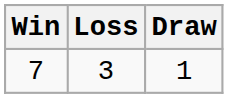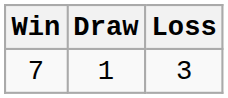 <table class="wikitable">
 <tr>
 <th>Win</th>
+<th>Draw</th>
 <th>Loss</th>
-<th>Draw</th>
 </tr>
 <tr>
 <td align="center">7</td>
+<td align="center">1</td>
 <td align="center">3</td>
-<td align="center">1</td>
 </tr>
 </table>
